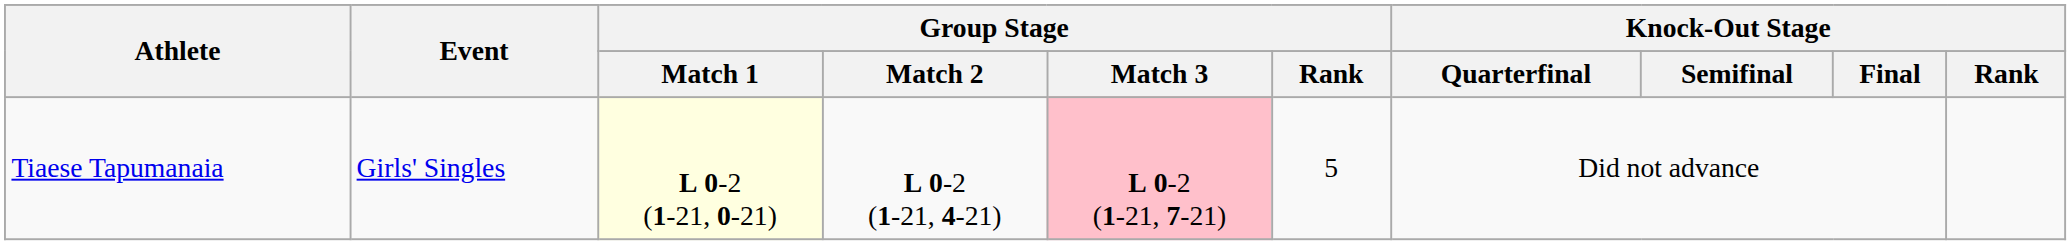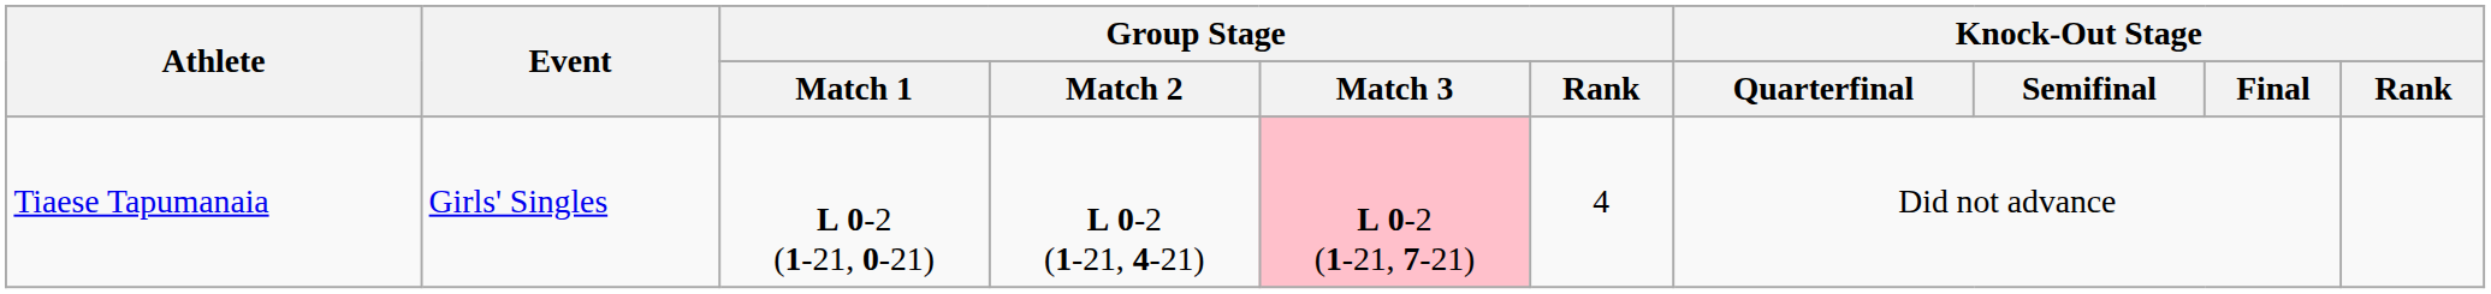 <table class="wikitable" width="85%" style="text-align:left; font-size:90%">
 <tr>
 <th rowspan=2>Athlete</th>
 <th rowspan=2>Event</th>
 <th colspan=4>Group Stage</th>
 <th colspan=4>Knock-Out Stage</th>
 </tr>
 <tr>
 <th>Match 1</th>
 <th>Match 2</th>
 <th>Match 3</th>
 <th>Rank</th>
 <th>Quarterfinal</th>
 <th>Semifinal</th>
 <th>Final</th>
 <th>Rank</th>
 </tr>
 <tr>
 <td><a href='#'>Tiaese Tapumanaia</a></td>
 <td><a href='#'>Girls' Singles</a></td>
-<td align=center style="background: lightyellow;"> <br><br><strong>L</strong> <strong>0</strong>-2 <br> (<strong>1</strong>-21, <strong>0</strong>-21)</td>
+<td align=center> <br><br><strong>L</strong> <strong>0</strong>-2 <br> (<strong>1</strong>-21, <strong>0</strong>-21)</td>
 <td align=center> <br><br><strong>L</strong> <strong>0</strong>-2 <br> (<strong>1</strong>-21, <strong>4</strong>-21)</td>
 <td align=center style="background: pink;"> <br><br><strong>L</strong> <strong>0</strong>-2 <br> (<strong>1</strong>-21, <strong>7</strong>-21)</td>
-<td align=center>5</td>
+<td align=center>4</td>
 <td colspan="3" align=center>Did not advance</td>
 <td></td>
 </tr>
 </table>
